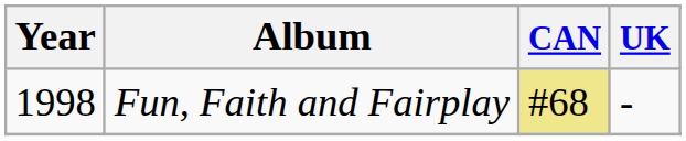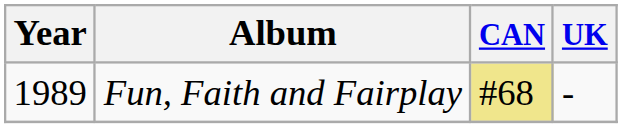 <table class="wikitable">
 <tr>
 <th>Year</th>
 <th>Album</th>
 <th><small><a href='#'>CAN</a></small></th>
 <th><small><a href='#'>UK</a></small></th>
 </tr>
 <tr>
-<td>1998</td>
+<td>1989</td>
 <td><em>Fun, Faith and Fairplay</em></td>
 <td style="background: khaki;">#68</td>
 <td>-</td>
 </tr>
 <tr>
 </tr>
 </table>
